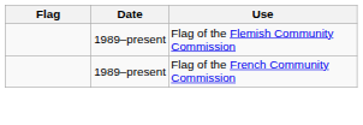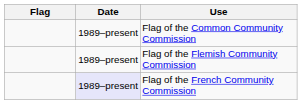 <table class="wikitable">
 <tr>
 <th style="width:110px;">Flag</th>
 <th>Date</th>
 <th style="width:250px;">Use</th>
 </tr>
 <tr>
 <td></td>
 <td>1989–present</td>
+<td>Flag of the <a href='#'>Common Community Commission</a></td>
+</tr>
+<tr>
+<td></td>
+<td>1989–present</td>
 <td>Flag of the <a href='#'>Flemish Community Commission</a></td>
 </tr>
 <tr>
 <td></td>
-<td>1989–present</td>
+<td style="background: lavender;">1989–present</td>
 <td>Flag of the <a href='#'>French Community Commission</a></td>
 </tr>
 </table>
